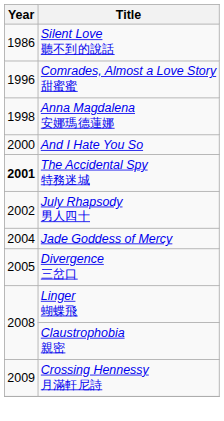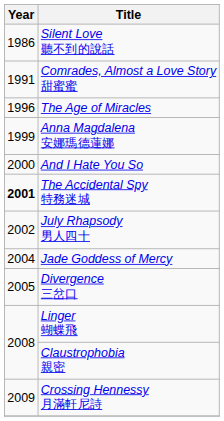 <table class="wikitable" style="font-size: 95%;">
 <tr>
 <th>Year</th>
 <th>Title</th>
 </tr>
 <tr>
 <td>1986</td>
 <td><em><a href='#'>Silent Love</a></em><br><a href='#'>聽不到的說話</a></td>
 </tr>
 <tr>
-<td>1996</td>
+<td>1991</td>
 <td><em><a href='#'>Comrades, Almost a Love Story</a></em><br><a href='#'>甜蜜蜜</a></td>
 </tr>
 <tr>
-<td>1998</td>
+<td>1996</td>
+<td><em><a href='#'>The Age of Miracles</a></em></td>
+</tr>
+<tr>
+<td>1999</td>
 <td><em><a href='#'>Anna Magdalena</a></em><br><a href='#'>安娜瑪德蓮娜</a></td>
 </tr>
 <tr>
 <td>2000</td>
 <td><em><a href='#'>And I Hate You So</a></em></td>
 </tr>
 <tr>
 <td><strong>2001</strong></td>
 <td><em><a href='#'>The Accidental Spy</a></em><br><a href='#'>特務迷城</a></td>
 </tr>
 <tr>
 <td>2002</td>
 <td><em><a href='#'>July Rhapsody</a></em><br><a href='#'>男人四十</a></td>
 </tr>
 <tr>
 <td>2004</td>
 <td><em><a href='#'>Jade Goddess of Mercy</a></em></td>
 </tr>
 <tr>
 <td>2005</td>
 <td><em><a href='#'>Divergence</a></em><br><a href='#'>三岔口</a></td>
 </tr>
 <tr>
 <td rowspan="2">2008</td>
 <td><em><a href='#'>Linger</a></em><br><a href='#'>蝴蝶飛</a></td>
 </tr>
 <tr>
 <td><em><a href='#'>Claustrophobia</a></em><br><a href='#'>親密</a></td>
 </tr>
 <tr>
 <td>2009</td>
 <td><em><a href='#'>Crossing Hennessy</a></em><br><a href='#'>月滿軒尼詩</a></td>
 </tr>
 <tr>
 </tr>
 </table>
